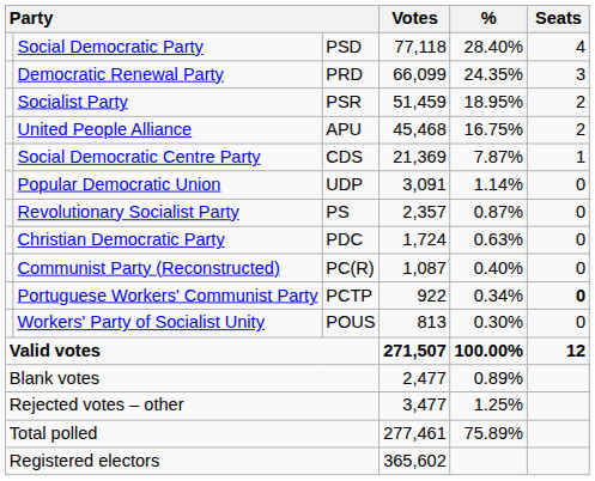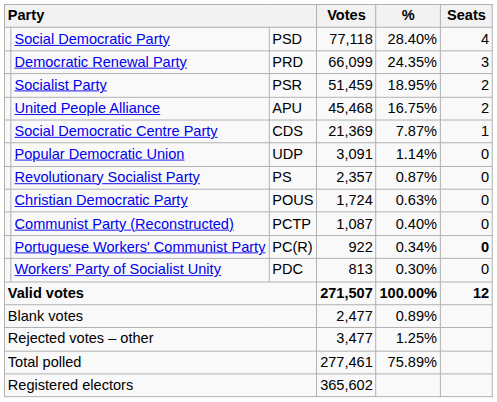 <table class="wikitable" border="1" style="text-align:right;">
 <tr>
 <th style="text-align:left;" colspan=3>Party</th>
 <th align=center width="50">Votes</th>
 <th align=center width="50">%</th>
 <th align=center width="50">Seats</th>
 </tr>
 <tr>
 <td></td>
 <td align=left><a href='#'>Social Democratic Party</a></td>
 <td align=left>PSD</td>
 <td>77,118</td>
 <td>28.40%</td>
 <td>4</td>
 </tr>
 <tr>
 <td></td>
 <td align=left><a href='#'>Democratic Renewal Party</a></td>
 <td align=left>PRD</td>
 <td>66,099</td>
 <td>24.35%</td>
 <td>3</td>
 </tr>
 <tr>
 <td></td>
 <td align=left><a href='#'>Socialist Party</a></td>
 <td align=left>PSR</td>
 <td>51,459</td>
 <td>18.95%</td>
 <td>2</td>
 </tr>
 <tr>
 <td></td>
 <td align=left><a href='#'>United People Alliance</a></td>
 <td align=left>APU</td>
 <td>45,468</td>
 <td>16.75%</td>
 <td>2</td>
 </tr>
 <tr>
 <td></td>
 <td align=left style="white-space: nowrap;"><a href='#'>Social Democratic Centre Party</a></td>
 <td align=left>CDS</td>
 <td>21,369</td>
 <td>7.87%</td>
 <td>1</td>
 </tr>
 <tr>
 <td></td>
 <td align=left><a href='#'>Popular Democratic Union</a></td>
 <td align=left>UDP</td>
 <td>3,091</td>
 <td>1.14%</td>
 <td>0</td>
 </tr>
 <tr>
 <td></td>
 <td align=left><a href='#'>Revolutionary Socialist Party</a></td>
 <td align=left>PS</td>
 <td>2,357</td>
 <td>0.87%</td>
 <td>0</td>
 </tr>
 <tr>
 <td></td>
 <td align=left style="white-space: nowrap;"><a href='#'>Christian Democratic Party</a></td>
-<td align=left>PDC</td>
+<td align=left>POUS</td>
 <td>1,724</td>
 <td>0.63%</td>
 <td>0</td>
 </tr>
 <tr>
 <td></td>
 <td align=left><a href='#'>Communist Party (Reconstructed)</a></td>
-<td align=left>PC(R)</td>
+<td align=left>PCTP</td>
 <td>1,087</td>
 <td>0.40%</td>
 <td>0</td>
 </tr>
 <tr>
 <td></td>
 <td align=left><a href='#'>Portuguese Workers' Communist Party</a></td>
-<td align=left>PCTP</td>
+<td align=left>PC(R)</td>
 <td>922</td>
 <td>0.34%</td>
 <td><strong>0</strong></td>
 </tr>
 <tr>
 <td></td>
 <td align=left><a href='#'>Workers' Party of Socialist Unity</a></td>
-<td align=left>POUS</td>
+<td align=left>PDC</td>
 <td>813</td>
 <td>0.30%</td>
 <td>0</td>
 </tr>
 <tr style="font-weight:bold">
 <td align=left colspan=3>Valid votes</td>
 <td>271,507</td>
 <td>100.00%</td>
 <td>12</td>
 </tr>
 <tr>
 <td align=left colspan=3>Blank votes</td>
 <td>2,477</td>
 <td>0.89%</td>
 <td></td>
 </tr>
 <tr>
 <td align=left colspan=3>Rejected votes – other</td>
 <td>3,477</td>
 <td>1.25%</td>
 <td></td>
 </tr>
 <tr>
 <td align=left colspan=3>Total polled</td>
 <td>277,461</td>
 <td>75.89%</td>
 <td></td>
 </tr>
 <tr>
 <td align=left colspan=3>Registered electors</td>
 <td>365,602</td>
 <td></td>
 <td></td>
 </tr>
 </table>
